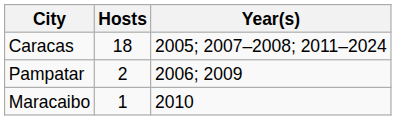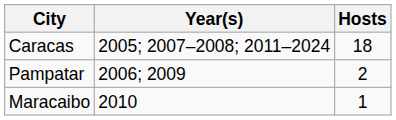 <table class="wikitable sortable" style="font-size: 95%;">
 <tr>
 <th>City</th>
+<th>Year(s)</th>
 <th>Hosts</th>
-<th>Year(s)</th>
 </tr>
 <tr>
 <td>Caracas</td>
+<td>2005; 2007–2008; 2011–2024</td>
 <td align="center">18</td>
-<td>2005; 2007–2008; 2011–2024</td>
 </tr>
 <tr>
 <td>Pampatar</td>
+<td>2006; 2009</td>
 <td align="center">2</td>
-<td>2006; 2009</td>
 </tr>
 <tr>
 <td>Maracaibo</td>
+<td>2010</td>
 <td align="center">1</td>
-<td>2010</td>
 </tr>
 </table>
